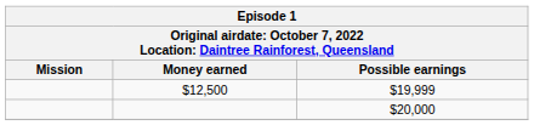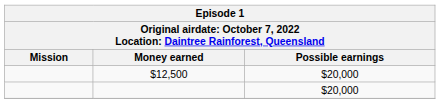 <table class="wikitable" style="font-size: 95%; margin: 10px" align="right" width="40%">
 <tr>
 <th colspan=3>Episode 1</th>
 </tr>
 <tr>
 <th colspan=3>Original airdate: October 7, 2022<br>Location: <a href='#'>Daintree Rainforest, Queensland</a></th>
 </tr>
 <tr>
 <th>Mission</th>
 <th>Money earned</th>
 <th>Possible earnings</th>
 </tr>
 <tr>
 <td></td>
 <td align="center">$12,500</td>
-<td align="center">$19,999</td>
+<td align="center">$20,000</td>
 </tr>
 <tr>
 <td><strong></strong></td>
 <td align="center"><strong></strong></td>
 <td align="center">$20,000</td>
 </tr>
 <tr>
 </tr>
 </table>
